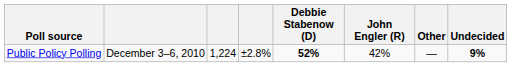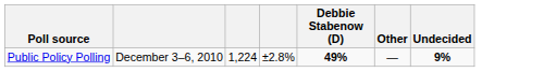 <table class="wikitable" style="text-align:center">
 <tr valign= bottom>
 <th>Poll source</th>
 <th></th>
 <th></th>
 <th></th>
 <th style="width:100px;">Debbie<br>Stabenow (D)</th>
-<th style="width:100px;">John<br>Engler (R)</th>
 <th>Other</th>
 <th>Undecided</th>
 </tr>
 <tr>
 <td align=left><a href='#'>Public Policy Polling</a></td>
 <td>December 3–6, 2010</td>
 <td>1,224</td>
 <td>±2.8%</td>
-<td><strong>52%</strong></td>
-<td>42%</td>
+<td><strong>49%</strong></td>
 <td>—</td>
 <td><strong>9%</strong></td>
 </tr>
 </table>
